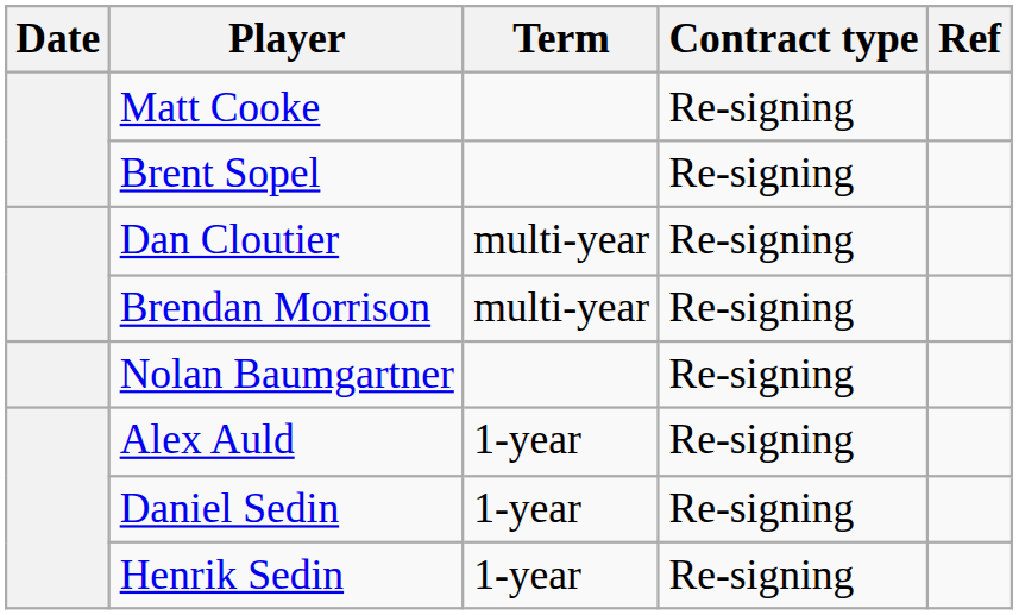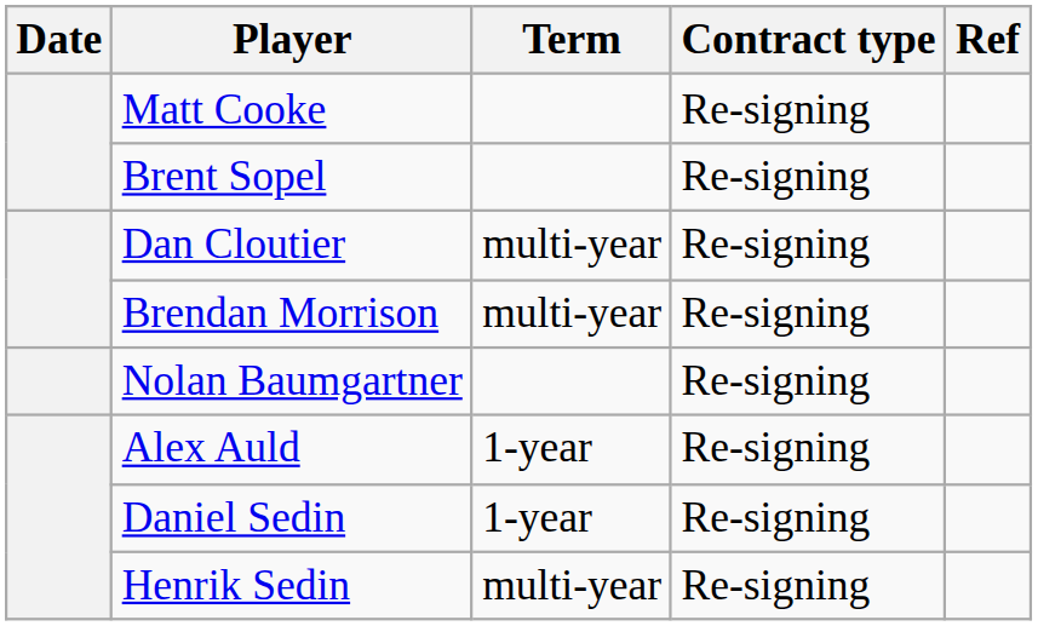 <table class="wikitable plainrowheaders">
 <tr style="background:#ddd; text-align:center;">
 <th>Date</th>
 <th>Player</th>
 <th>Term</th>
 <th>Contract type</th>
 <th>Ref</th>
 </tr>
 <tr>
 <th scope="row" rowspan=2></th>
 <td><a href='#'>Matt Cooke</a></td>
 <td></td>
 <td>Re-signing</td>
 <td></td>
 </tr>
 <tr>
 <td><a href='#'>Brent Sopel</a></td>
 <td></td>
 <td>Re-signing</td>
 <td></td>
 </tr>
 <tr>
 <th scope="row" rowspan=2></th>
 <td><a href='#'>Dan Cloutier</a></td>
 <td>multi-year</td>
 <td>Re-signing</td>
 <td></td>
 </tr>
 <tr>
 <td><a href='#'>Brendan Morrison</a></td>
 <td>multi-year</td>
 <td>Re-signing</td>
 <td></td>
 </tr>
 <tr>
 <th scope="row"></th>
 <td><a href='#'>Nolan Baumgartner</a></td>
 <td></td>
 <td>Re-signing</td>
 <td></td>
 </tr>
 <tr>
 <th scope="row" rowspan=3></th>
 <td><a href='#'>Alex Auld</a></td>
 <td>1-year</td>
 <td>Re-signing</td>
 <td></td>
 </tr>
 <tr>
 <td><a href='#'>Daniel Sedin</a></td>
 <td>1-year</td>
 <td>Re-signing</td>
 <td></td>
 </tr>
 <tr>
 <td><a href='#'>Henrik Sedin</a></td>
-<td>1-year</td>
+<td>multi-year</td>
 <td>Re-signing</td>
 <td></td>
 </tr>
 </table>
